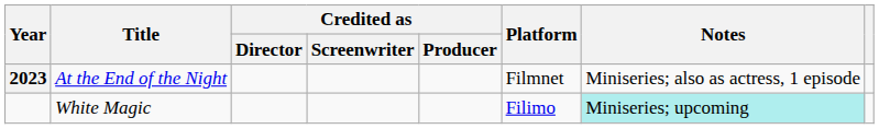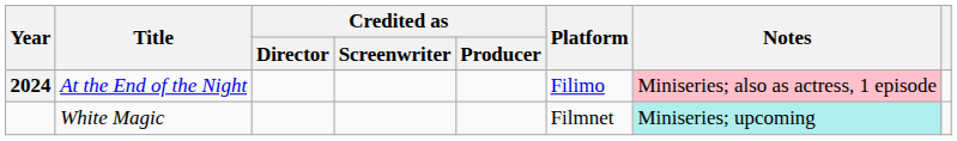 <table class="wikitable plainrowheaders sortable" style="font-size:100%">
 <tr>
 <th rowspan="2" scope="col">Year</th>
 <th rowspan="2" scope="col">Title</th>
 <th colspan="3" scope="col">Credited as</th>
 <th rowspan="2">Platform</th>
 <th rowspan="2" scope="col" class="unsortable">Notes</th>
 <th rowspan="2"></th>
 </tr>
 <tr>
 <th>Director</th>
 <th>Screenwriter</th>
 <th>Producer</th>
 </tr>
 <tr>
-<th scope="row">2023</th>
+<th scope="row">2024</th>
 <td><em><a href='#'>At the End of the Night</a></em></td>
 <td></td>
 <td></td>
 <td></td>
-<td>Filmnet</td>
-<td>Miniseries; also as actress, 1 episode</td>
+<td><a href='#'>Filimo</a></td>
+<td style="background: pink;">Miniseries; also as actress, 1 episode</td>
 <td></td>
 </tr>
 <tr>
 <td></td>
 <td><em>White Magic</em></td>
 <td></td>
 <td></td>
 <td></td>
-<td><a href='#'>Filimo</a></td>
+<td>Filmnet</td>
 <td style="background: paleturquoise;">Miniseries; upcoming</td>
 <td></td>
 </tr>
 </table>
